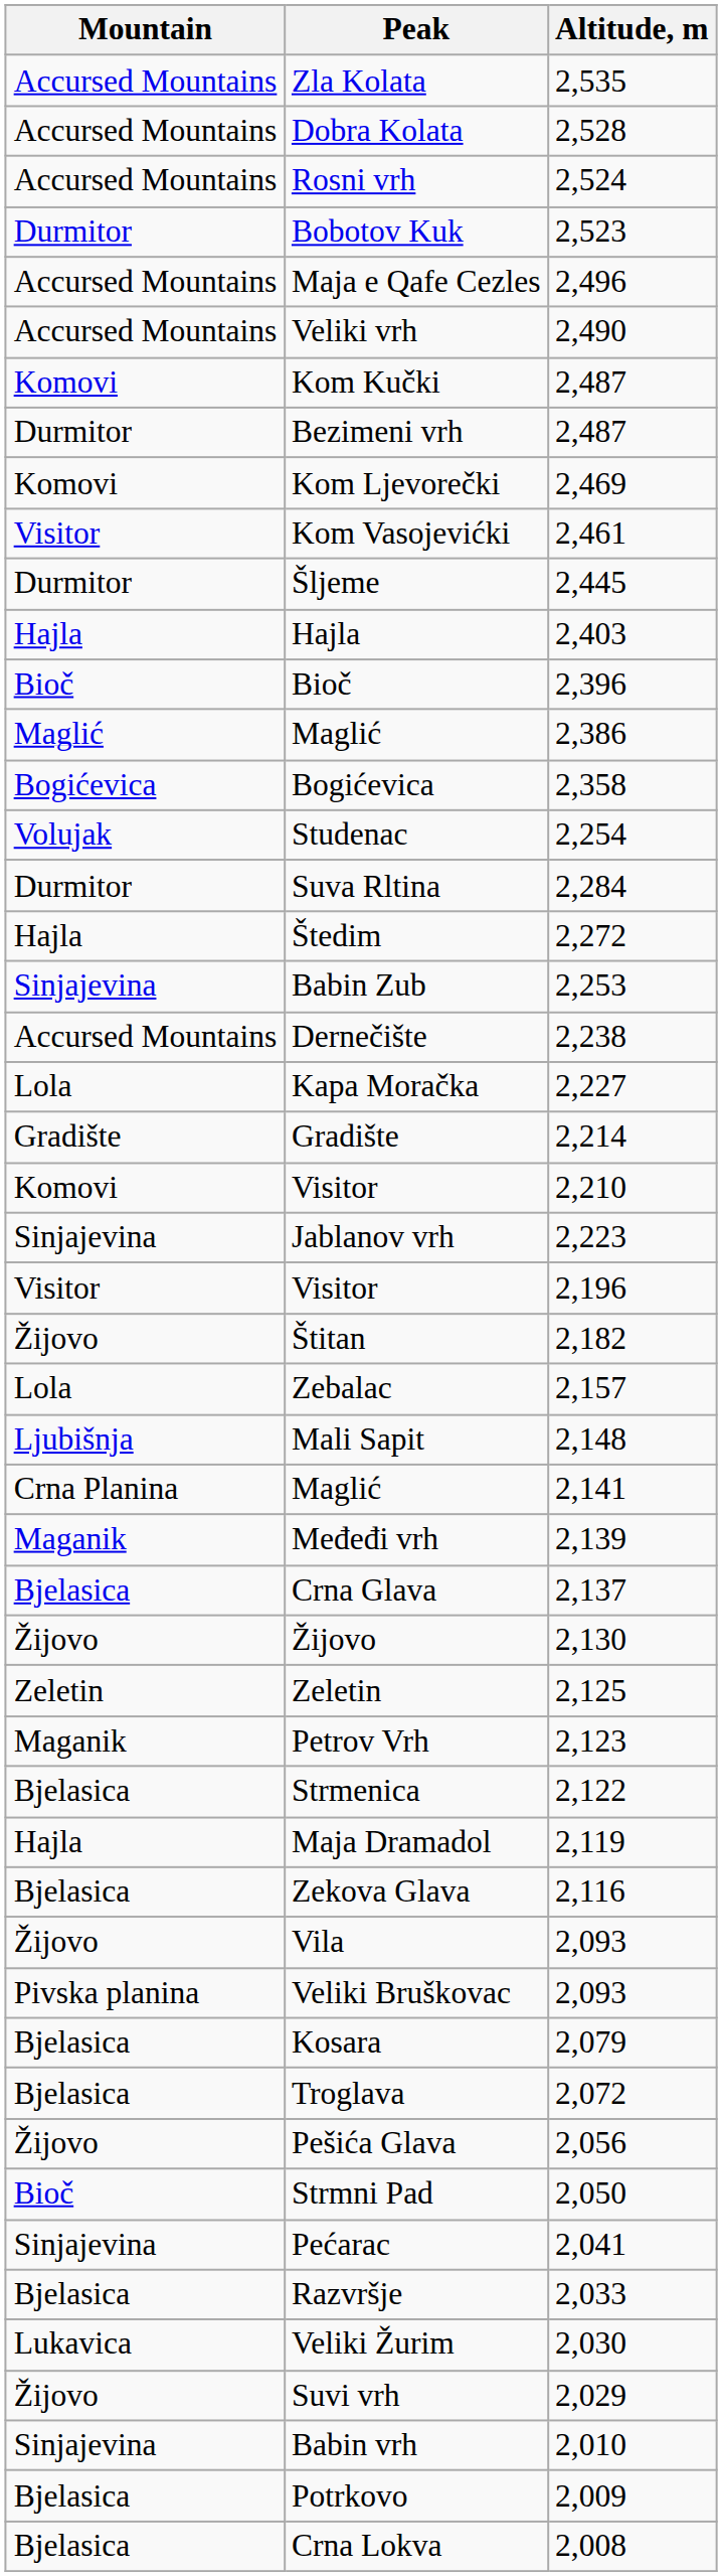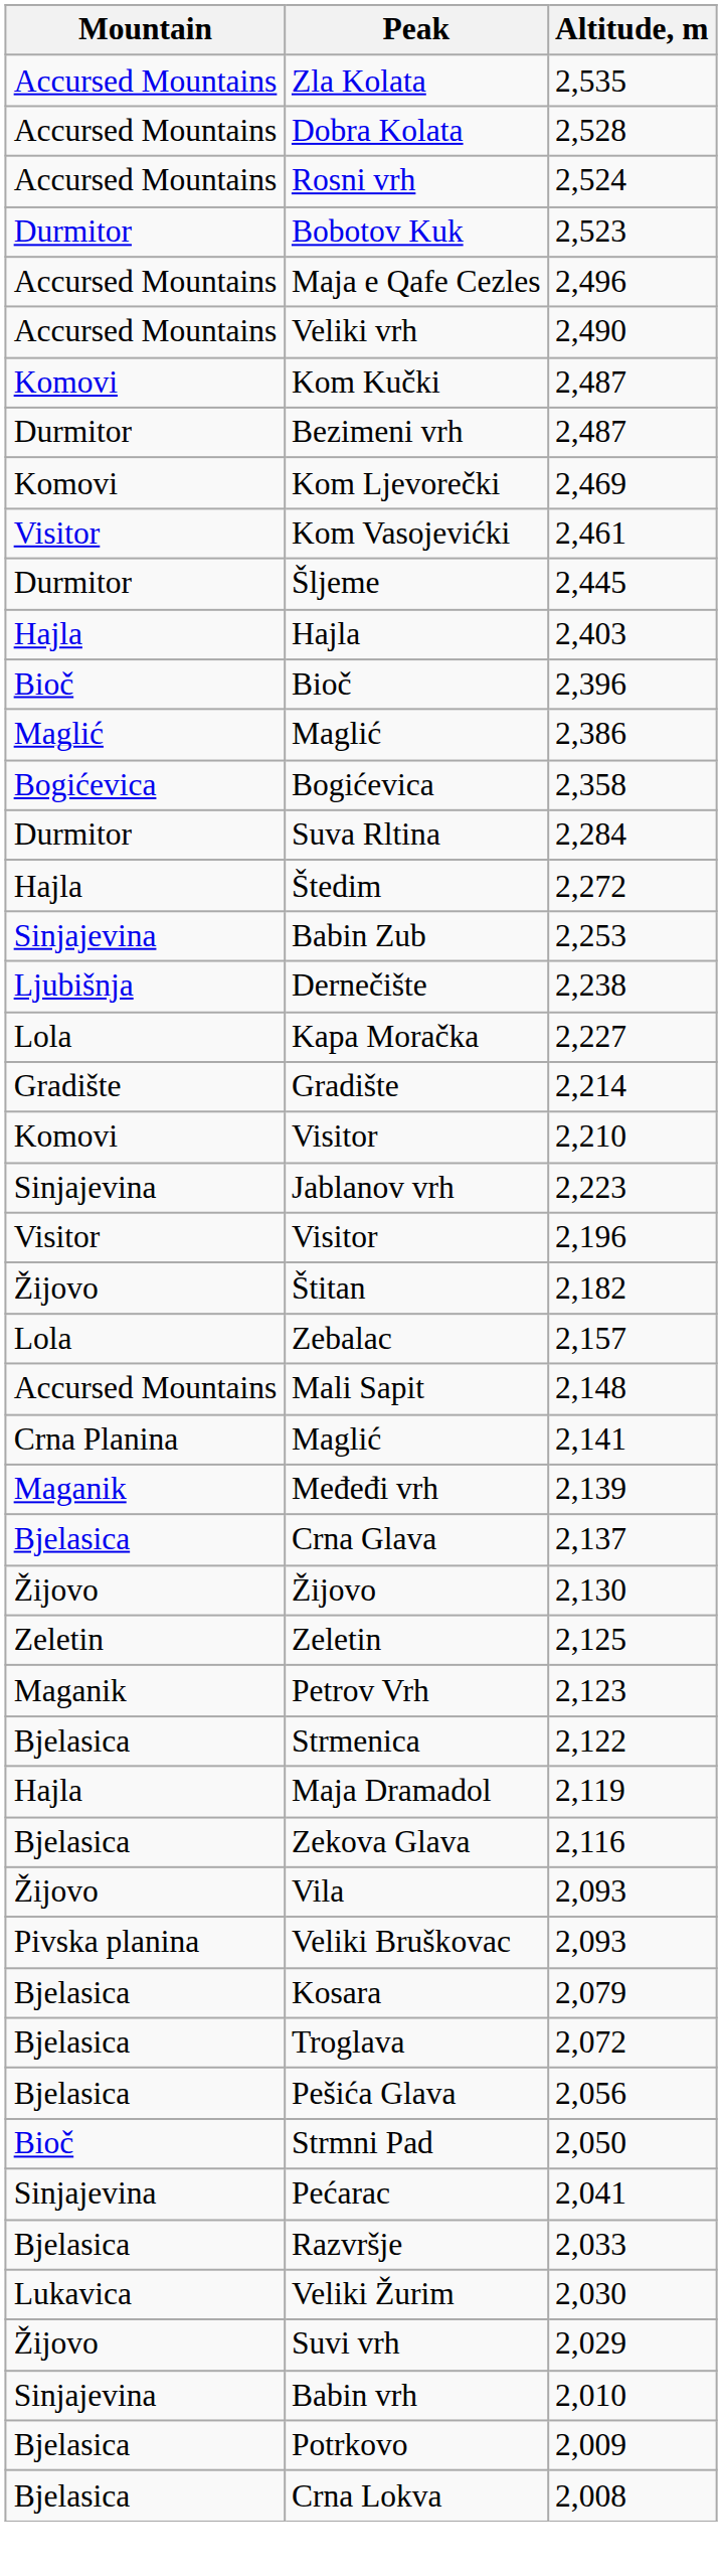 <table class="sortable wikitable static-row-numbers" style="margin:auto;">
 <tr>
 <th>Mountain</th>
 <th>Peak</th>
 <th>Altitude, m</th>
 </tr>
 <tr>
 <td><a href='#'>Accursed Mountains</a></td>
 <td><a href='#'>Zla Kolata</a></td>
 <td>2,535</td>
 </tr>
 <tr>
 <td>Accursed Mountains</td>
 <td><a href='#'>Dobra Kolata</a></td>
 <td>2,528</td>
 </tr>
 <tr>
 <td>Accursed Mountains</td>
 <td><a href='#'>Rosni vrh</a></td>
 <td>2,524</td>
 </tr>
 <tr>
 <td><a href='#'>Durmitor</a></td>
 <td><a href='#'>Bobotov Kuk</a></td>
 <td>2,523</td>
 </tr>
 <tr>
 <td>Accursed Mountains</td>
 <td>Maja e Qafe Cezles</td>
 <td>2,496</td>
 </tr>
 <tr>
 <td>Accursed Mountains</td>
 <td>Veliki vrh</td>
 <td>2,490</td>
 </tr>
 <tr>
 <td><a href='#'>Komovi</a></td>
 <td>Kom Kučki</td>
 <td>2,487</td>
 </tr>
 <tr>
 <td>Durmitor</td>
 <td>Bezimeni vrh</td>
 <td>2,487</td>
 </tr>
 <tr>
 <td>Komovi</td>
 <td>Kom Ljevorečki</td>
 <td>2,469</td>
 </tr>
 <tr>
 <td><a href='#'>Visitor</a></td>
 <td>Kom Vasojevićki</td>
 <td>2,461</td>
 </tr>
 <tr>
 <td>Durmitor</td>
 <td>Šljeme</td>
 <td>2,445</td>
 </tr>
 <tr>
 <td><a href='#'>Hajla</a></td>
 <td>Hajla</td>
 <td>2,403</td>
 </tr>
 <tr>
 <td><a href='#'>Bioč</a></td>
 <td>Bioč</td>
 <td>2,396</td>
 </tr>
 <tr>
 <td><a href='#'>Maglić</a></td>
 <td>Maglić</td>
 <td>2,386</td>
 </tr>
 <tr>
 <td><a href='#'>Bogićevica</a></td>
 <td>Bogićevica</td>
 <td>2,358</td>
 </tr>
 <tr>
-<td><a href='#'>Volujak</a></td>
-<td>Studenac</td>
-<td>2,254</td>
-</tr>
-<tr>
 <td>Durmitor</td>
 <td>Suva Rltina</td>
 <td>2,284</td>
 </tr>
 <tr>
 <td>Hajla</td>
 <td>Štedim</td>
 <td>2,272</td>
 </tr>
 <tr>
 <td><a href='#'>Sinjajevina</a></td>
 <td>Babin Zub</td>
 <td>2,253</td>
 </tr>
 <tr>
-<td>Accursed Mountains</td>
+<td><a href='#'>Ljubišnja</a></td>
 <td>Dernečište</td>
 <td>2,238</td>
 </tr>
 <tr>
 <td>Lola</td>
 <td>Kapa Moračka</td>
 <td>2,227</td>
 </tr>
 <tr>
 <td>Gradište</td>
 <td>Gradište</td>
 <td>2,214</td>
 </tr>
 <tr>
 <td>Komovi</td>
 <td>Visitor</td>
 <td>2,210</td>
 </tr>
 <tr>
 <td>Sinjajevina</td>
 <td>Jablanov vrh</td>
 <td>2,223</td>
 </tr>
 <tr>
 <td>Visitor</td>
 <td>Visitor</td>
 <td>2,196</td>
 </tr>
 <tr>
 <td>Žijovo</td>
 <td>Štitan</td>
 <td>2,182</td>
 </tr>
 <tr>
 <td>Lola</td>
 <td>Zebalac</td>
 <td>2,157</td>
 </tr>
 <tr>
-<td><a href='#'>Ljubišnja</a></td>
+<td>Accursed Mountains</td>
 <td>Mali Sapit</td>
 <td>2,148</td>
 </tr>
 <tr>
 <td>Crna Planina</td>
 <td>Maglić</td>
 <td>2,141</td>
 </tr>
 <tr>
 <td><a href='#'>Maganik</a></td>
 <td>Međeđi vrh</td>
 <td>2,139</td>
 </tr>
 <tr>
 <td><a href='#'>Bjelasica</a></td>
 <td>Crna Glava</td>
 <td>2,137</td>
 </tr>
 <tr>
 <td>Žijovo</td>
 <td>Žijovo</td>
 <td>2,130</td>
 </tr>
 <tr>
 <td>Zeletin</td>
 <td>Zeletin</td>
 <td>2,125</td>
 </tr>
 <tr>
 <td>Maganik</td>
 <td>Petrov Vrh</td>
 <td>2,123</td>
 </tr>
 <tr>
 <td>Bjelasica</td>
 <td>Strmenica</td>
 <td>2,122</td>
 </tr>
 <tr>
 <td>Hajla</td>
 <td>Maja Dramadol</td>
 <td>2,119</td>
 </tr>
 <tr>
 <td>Bjelasica</td>
 <td>Zekova Glava</td>
 <td>2,116</td>
 </tr>
 <tr>
 <td>Žijovo</td>
 <td>Vila</td>
 <td>2,093</td>
 </tr>
 <tr>
 <td>Pivska planina</td>
 <td>Veliki Bruškovac</td>
 <td>2,093</td>
 </tr>
 <tr>
 <td>Bjelasica</td>
 <td>Kosara</td>
 <td>2,079</td>
 </tr>
 <tr>
 <td>Bjelasica</td>
 <td>Troglava</td>
 <td>2,072</td>
 </tr>
 <tr>
-<td>Žijovo</td>
+<td>Bjelasica</td>
 <td>Pešića Glava</td>
 <td>2,056</td>
 </tr>
 <tr>
 <td><a href='#'>Bioč</a></td>
 <td>Strmni Pad</td>
 <td>2,050</td>
 </tr>
 <tr>
 <td>Sinjajevina</td>
 <td>Pećarac</td>
 <td>2,041</td>
 </tr>
 <tr>
 <td>Bjelasica</td>
 <td>Razvršje</td>
 <td>2,033</td>
 </tr>
 <tr>
 <td>Lukavica</td>
 <td>Veliki Žurim</td>
 <td>2,030</td>
 </tr>
 <tr>
 <td>Žijovo</td>
 <td>Suvi vrh</td>
 <td>2,029</td>
 </tr>
 <tr>
 <td>Sinjajevina</td>
 <td>Babin vrh</td>
 <td>2,010</td>
 </tr>
 <tr>
 <td>Bjelasica</td>
 <td>Potrkovo</td>
 <td>2,009</td>
 </tr>
 <tr>
 <td>Bjelasica</td>
 <td>Crna Lokva</td>
 <td>2,008</td>
 </tr>
 </table>
